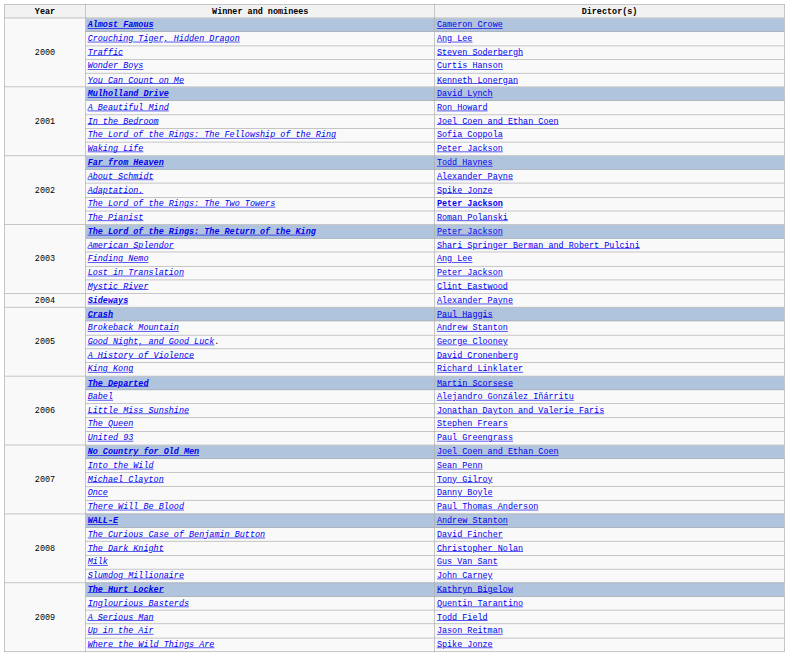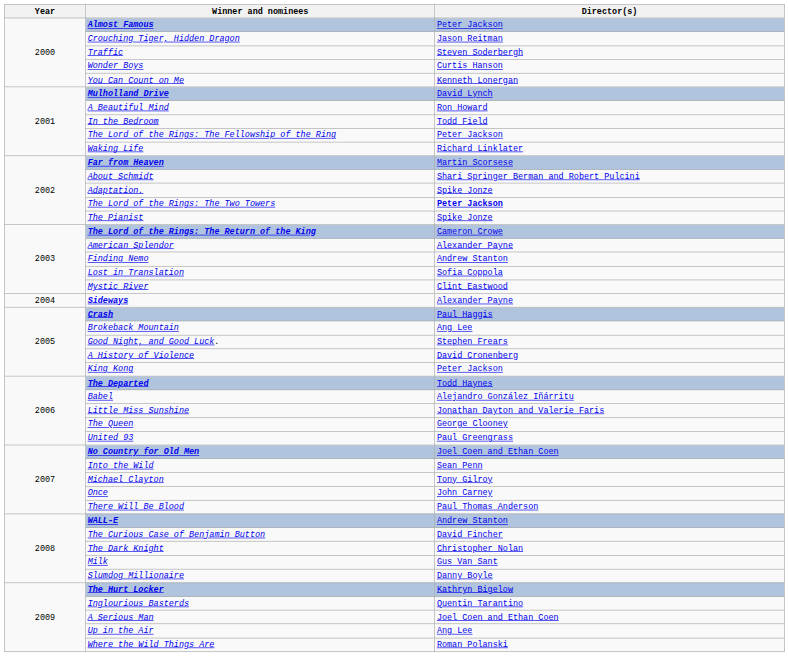 <table class="wikitable" width="95%" cellpadding="5">
 <tr>
 <th width="100"><strong>Year</strong></th>
 <th width="450"><strong>Winner and nominees</strong></th>
 <th width="450"><strong>Director(s)</strong></th>
 </tr>
 <tr>
 <td rowspan="5" style="text-align:center;">2000</td>
 <td style="background:#B0C4DE;"><strong><em><a href='#'>Almost Famous</a></em></strong></td>
-<td style="background:#B0C4DE;"><a href='#'>Cameron Crowe</a></td>
+<td style="background:#B0C4DE;"><a href='#'>Peter Jackson</a></td>
 </tr>
 <tr>
 <td><em><a href='#'>Crouching Tiger, Hidden Dragon</a></em></td>
-<td><a href='#'>Ang Lee</a></td>
+<td><a href='#'>Jason Reitman</a></td>
 </tr>
 <tr>
 <td><em><a href='#'>Traffic</a></em></td>
 <td><a href='#'>Steven Soderbergh</a></td>
 </tr>
 <tr>
 <td><em><a href='#'>Wonder Boys</a></em></td>
 <td><a href='#'>Curtis Hanson</a></td>
 </tr>
 <tr>
 <td><em><a href='#'>You Can Count on Me</a></em></td>
 <td><a href='#'>Kenneth Lonergan</a></td>
 </tr>
 <tr>
 <td rowspan="5" style="text-align:center;">2001</td>
 <td style="background:#B0C4DE;"><strong><em><a href='#'>Mulholland Drive</a></em></strong></td>
 <td style="background:#B0C4DE;"><a href='#'>David Lynch</a></td>
 </tr>
 <tr>
 <td><em><a href='#'>A Beautiful Mind</a></em></td>
 <td><a href='#'>Ron Howard</a></td>
 </tr>
 <tr>
 <td><em><a href='#'>In the Bedroom</a></em></td>
-<td><a href='#'>Joel Coen and Ethan Coen</a></td>
+<td><a href='#'>Todd Field</a></td>
 </tr>
 <tr>
 <td><em><a href='#'>The Lord of the Rings: The Fellowship of the Ring</a></em></td>
-<td><a href='#'>Sofia Coppola</a></td>
+<td><a href='#'>Peter Jackson</a></td>
 </tr>
 <tr>
 <td><em><a href='#'>Waking Life</a></em></td>
-<td><a href='#'>Peter Jackson</a></td>
+<td><a href='#'>Richard Linklater</a></td>
 </tr>
 <tr>
 <td rowspan="5" style="text-align:center;">2002</td>
 <td style="background:#B0C4DE;"><strong><em><a href='#'>Far from Heaven</a></em></strong></td>
-<td style="background:#B0C4DE;"><a href='#'>Todd Haynes</a></td>
+<td style="background:#B0C4DE;"><a href='#'>Martin Scorsese</a></td>
 </tr>
 <tr>
 <td><em><a href='#'>About Schmidt</a></em></td>
-<td><a href='#'>Alexander Payne</a></td>
+<td><a href='#'>Shari Springer Berman and Robert Pulcini</a></td>
 </tr>
 <tr>
 <td><em><a href='#'>Adaptation.</a></em></td>
 <td><a href='#'>Spike Jonze</a></td>
 </tr>
 <tr>
 <td><em><a href='#'>The Lord of the Rings: The Two Towers</a></em></td>
 <td><strong><a href='#'>Peter Jackson</a></strong></td>
 </tr>
 <tr>
 <td><em><a href='#'>The Pianist</a></em></td>
-<td><a href='#'>Roman Polanski</a></td>
+<td><a href='#'>Spike Jonze</a></td>
 </tr>
 <tr>
 <td rowspan="5" style="text-align:center;">2003</td>
 <td style="background:#B0C4DE;"><strong><em><a href='#'>The Lord of the Rings: The Return of the King</a></em></strong></td>
-<td style="background:#B0C4DE;"><a href='#'>Peter Jackson</a></td>
+<td style="background:#B0C4DE;"><a href='#'>Cameron Crowe</a></td>
 </tr>
 <tr>
 <td><em><a href='#'>American Splendor</a></em></td>
-<td><a href='#'>Shari Springer Berman and Robert Pulcini</a></td>
+<td><a href='#'>Alexander Payne</a></td>
 </tr>
 <tr>
 <td><em><a href='#'>Finding Nemo</a></em></td>
-<td><a href='#'>Ang Lee</a></td>
+<td><a href='#'>Andrew Stanton</a></td>
 </tr>
 <tr>
 <td><em><a href='#'>Lost in Translation</a></em></td>
-<td><a href='#'>Peter Jackson</a></td>
+<td><a href='#'>Sofia Coppola</a></td>
 </tr>
 <tr>
 <td><em><a href='#'>Mystic River</a></em></td>
 <td><a href='#'>Clint Eastwood</a></td>
 </tr>
 <tr>
 <td style="text-align:center;">2004</td>
 <td><strong><em><a href='#'>Sideways</a></em></strong></td>
 <td><a href='#'>Alexander Payne</a></td>
 </tr>
 <tr>
 <td rowspan="5" style="text-align:center;">2005</td>
 <td style="background:#B0C4DE;"><strong><em><a href='#'>Crash</a></em></strong></td>
 <td style="background:#B0C4DE;"><a href='#'>Paul Haggis</a></td>
 </tr>
 <tr>
 <td><em><a href='#'>Brokeback Mountain</a></em></td>
-<td><a href='#'>Andrew Stanton</a></td>
+<td><a href='#'>Ang Lee</a></td>
 </tr>
 <tr>
 <td><em><a href='#'>Good Night, and Good Luck</a>.</em></td>
-<td><a href='#'>George Clooney</a></td>
+<td><a href='#'>Stephen Frears</a></td>
 </tr>
 <tr>
 <td><em><a href='#'>A History of Violence</a></em></td>
 <td><a href='#'>David Cronenberg</a></td>
 </tr>
 <tr>
 <td><em><a href='#'>King Kong</a></em></td>
-<td><a href='#'>Richard Linklater</a></td>
+<td><a href='#'>Peter Jackson</a></td>
 </tr>
 <tr>
 <td rowspan="5" style="text-align:center;">2006</td>
 <td style="background:#B0C4DE;"><strong><em><a href='#'>The Departed</a></em></strong></td>
-<td style="background:#B0C4DE;"><a href='#'>Martin Scorsese</a></td>
+<td style="background:#B0C4DE;"><a href='#'>Todd Haynes</a></td>
 </tr>
 <tr>
 <td><em><a href='#'>Babel</a></em></td>
 <td><a href='#'>Alejandro González Iñárritu</a></td>
 </tr>
 <tr>
 <td><em><a href='#'>Little Miss Sunshine</a></em></td>
 <td><a href='#'>Jonathan Dayton and Valerie Faris</a></td>
 </tr>
 <tr>
 <td><em><a href='#'>The Queen</a></em></td>
-<td><a href='#'>Stephen Frears</a></td>
+<td><a href='#'>George Clooney</a></td>
 </tr>
 <tr>
 <td><em><a href='#'>United 93</a></em></td>
 <td><a href='#'>Paul Greengrass</a></td>
 </tr>
 <tr>
 <td rowspan="5" style="text-align:center;">2007</td>
 <td style="background:#B0C4DE;"><strong><em><a href='#'>No Country for Old Men</a></em></strong></td>
 <td style="background:#B0C4DE;"><a href='#'>Joel Coen and Ethan Coen</a></td>
 </tr>
 <tr>
 <td><em><a href='#'>Into the Wild</a></em></td>
 <td><a href='#'>Sean Penn</a></td>
 </tr>
 <tr>
 <td><em><a href='#'>Michael Clayton</a></em></td>
 <td><a href='#'>Tony Gilroy</a></td>
 </tr>
 <tr>
 <td><em><a href='#'>Once</a></em></td>
-<td><a href='#'>Danny Boyle</a></td>
+<td><a href='#'>John Carney</a></td>
 </tr>
 <tr>
 <td><em><a href='#'>There Will Be Blood</a></em></td>
 <td><a href='#'>Paul Thomas Anderson</a></td>
 </tr>
 <tr>
 <td rowspan="5" style="text-align:center;">2008</td>
 <td style="background:#B0C4DE;"><strong><em><a href='#'>WALL-E</a></em></strong></td>
 <td style="background:#B0C4DE;"><a href='#'>Andrew Stanton</a></td>
 </tr>
 <tr>
 <td><em><a href='#'>The Curious Case of Benjamin Button</a></em></td>
 <td><a href='#'>David Fincher</a></td>
 </tr>
 <tr>
 <td><em><a href='#'>The Dark Knight</a></em></td>
 <td><a href='#'>Christopher Nolan</a></td>
 </tr>
 <tr>
 <td><em><a href='#'>Milk</a></em></td>
 <td><a href='#'>Gus Van Sant</a></td>
 </tr>
 <tr>
 <td><em><a href='#'>Slumdog Millionaire</a></em></td>
-<td><a href='#'>John Carney</a></td>
+<td><a href='#'>Danny Boyle</a></td>
 </tr>
 <tr>
 <td rowspan="5" style="text-align:center;">2009</td>
 <td style="background:#B0C4DE;"><strong><em><a href='#'>The Hurt Locker</a></em></strong></td>
 <td style="background:#B0C4DE;"><a href='#'>Kathryn Bigelow</a></td>
 </tr>
 <tr>
 <td><em><a href='#'>Inglourious Basterds</a></em></td>
 <td><a href='#'>Quentin Tarantino</a></td>
 </tr>
 <tr>
 <td><em><a href='#'>A Serious Man</a></em></td>
-<td><a href='#'>Todd Field</a></td>
+<td><a href='#'>Joel Coen and Ethan Coen</a></td>
 </tr>
 <tr>
 <td><em><a href='#'>Up in the Air</a></em></td>
-<td><a href='#'>Jason Reitman</a></td>
+<td><a href='#'>Ang Lee</a></td>
 </tr>
 <tr>
 <td><em><a href='#'>Where the Wild Things Are</a></em></td>
-<td><a href='#'>Spike Jonze</a></td>
+<td><a href='#'>Roman Polanski</a></td>
 </tr>
 </table>
